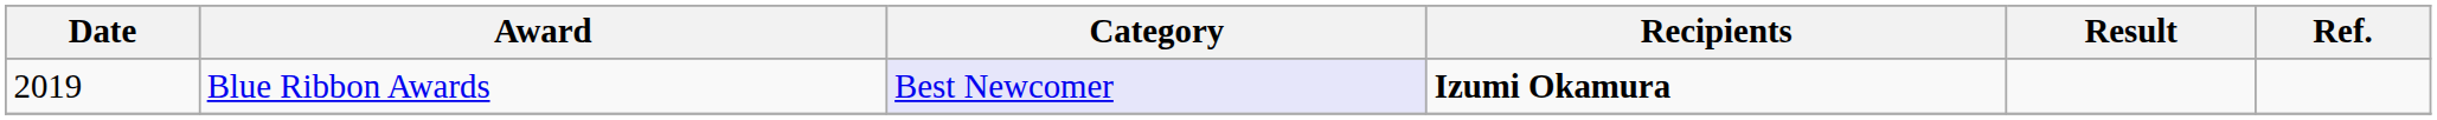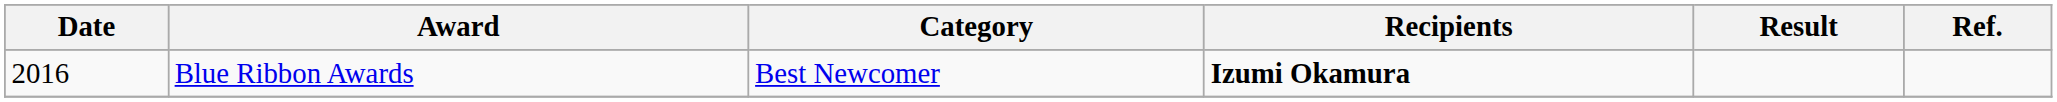 <table class="wikitable sortable" width="90%">
 <tr style="background:#ccc; text-align:center;">
 <th>Date</th>
 <th>Award</th>
 <th>Category</th>
 <th>Recipients</th>
 <th>Result</th>
 <th>Ref.</th>
 </tr>
 <tr>
-<td>2019</td>
+<td>2016</td>
 <td><a href='#'>Blue Ribbon Awards</a></td>
-<td style="background: lavender;"><a href='#'>Best Newcomer</a></td>
+<td><a href='#'>Best Newcomer</a></td>
 <td><strong>Izumi Okamura</strong></td>
 <td></td>
 <td></td>
 </tr>
 <tr>
 </tr>
 </table>
